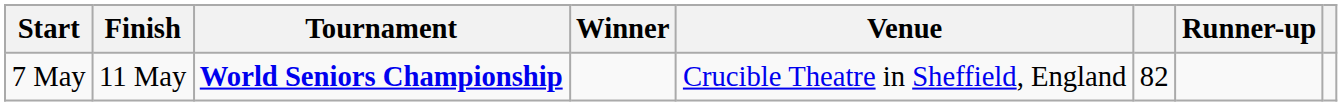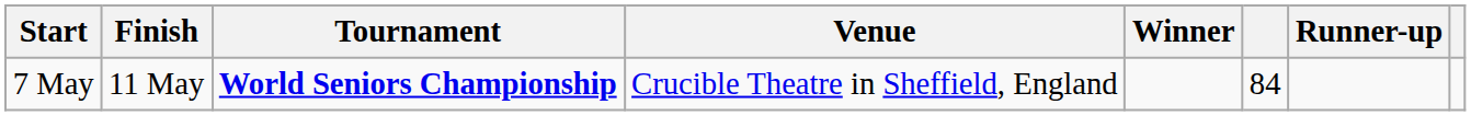 <table class="wikitable" style="font-size:90%">
 <tr>
 <th>Start</th>
 <th>Finish</th>
 <th>Tournament</th>
+<th>Venue</th>
 <th>Winner</th>
-<th>Venue</th>
 <th></th>
 <th>Runner-up</th>
 <th></th>
 </tr>
 <tr>
 <td>7 May</td>
 <td>11 May</td>
 <td><strong><a href='#'>World Seniors Championship</a></strong></td>
+<td><a href='#'>Crucible Theatre</a> in <a href='#'>Sheffield</a>, England</td>
 <td></td>
-<td><a href='#'>Crucible Theatre</a> in <a href='#'>Sheffield</a>, England</td>
-<td style="text-align:center;">82</td>
+<td style="text-align:center;">84</td>
 <td></td>
 <td style="text-align:center;"></td>
 </tr>
 </table>
